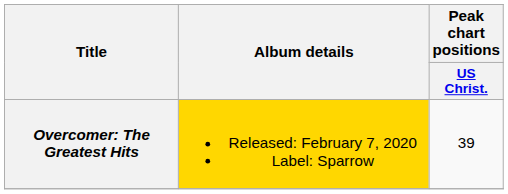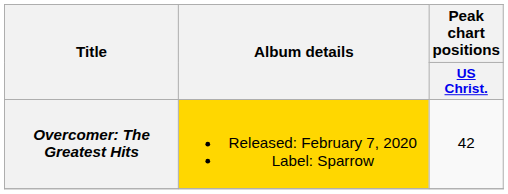 <table class="wikitable plainrowheaders" style="text-align:center;">
 <tr>
 <th scope="col" rowspan="2" style="width:11em;">Title</th>
 <th scope="col" rowspan="2" style="width:16em;">Album details</th>
 <th scope="col" colspan="1">Peak chart positions</th>
 </tr>
 <tr>
 <th scope="col" style="width:2.5em;font-size:90%;"><a href='#'>US<br>Christ.</a><br></th>
 </tr>
 <tr>
 <th scope="row"><em>Overcomer: The Greatest Hits</em></th>
 <td style="background: gold;"><br><ul><li>Released: February 7, 2020</li><li>Label: Sparrow</li></ul></td>
-<td>39</td>
+<td>42</td>
 </tr>
 <tr>
 </tr>
 </table>
